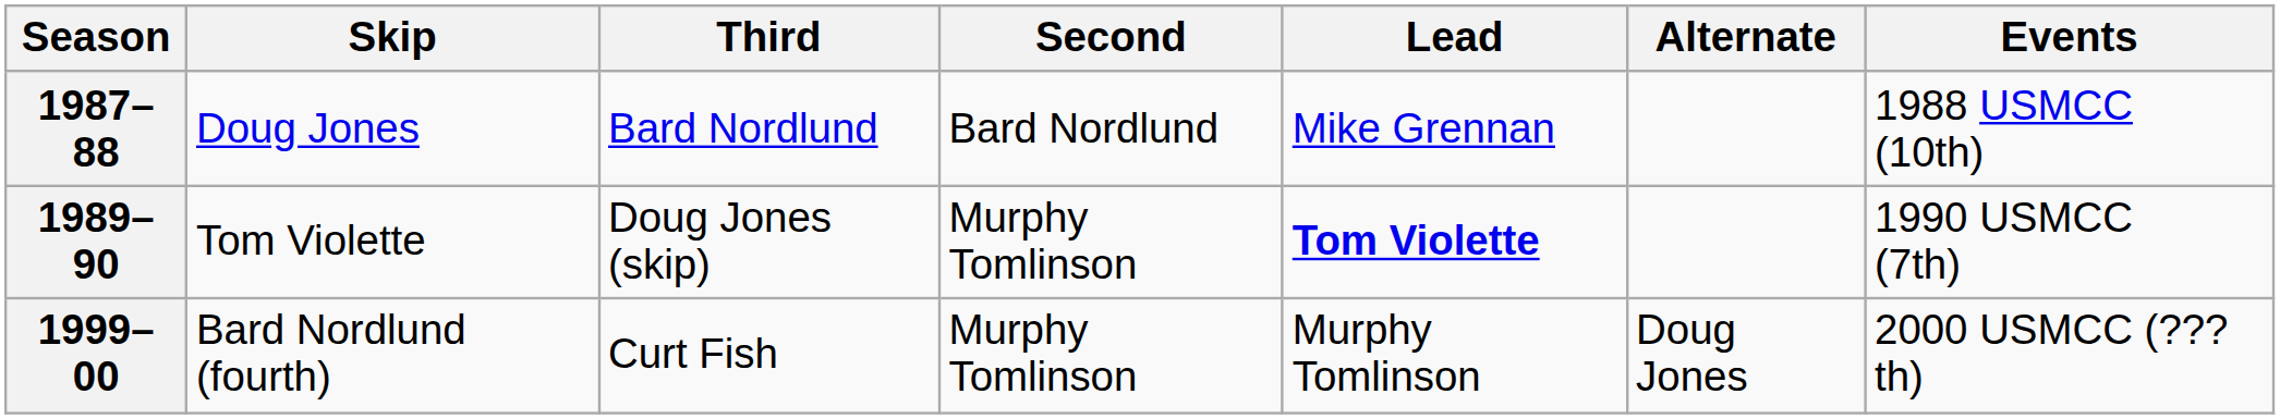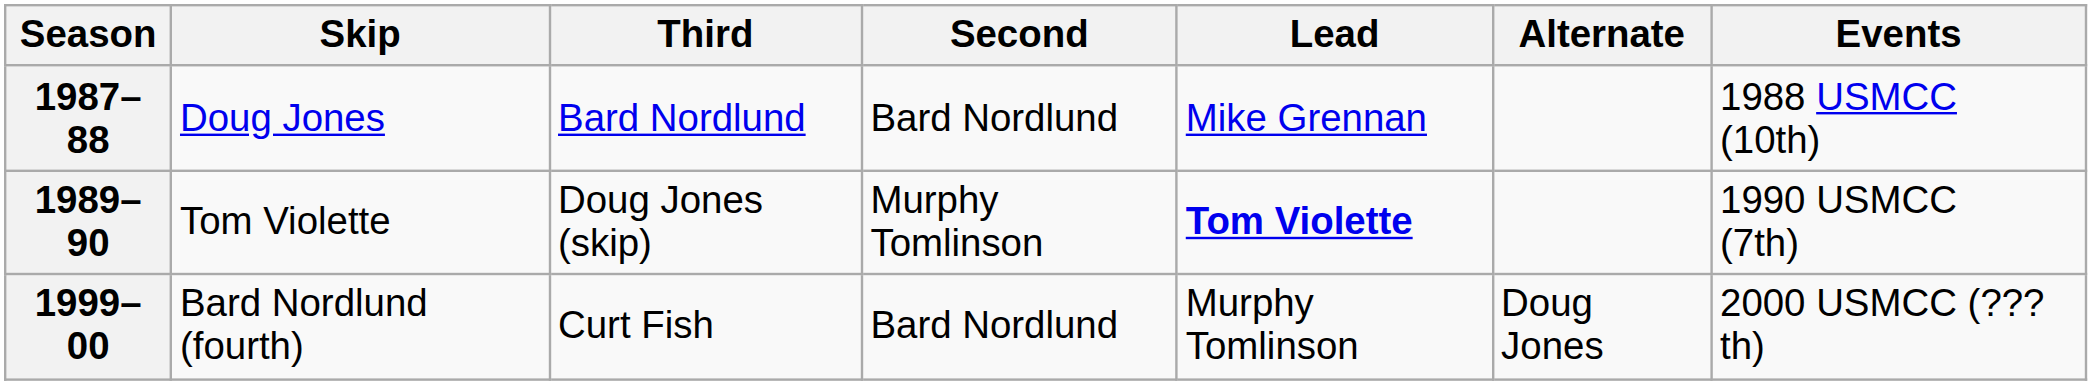 <table class="wikitable">
 <tr>
 <th scope="col">Season</th>
 <th scope="col">Skip</th>
 <th scope="col">Third</th>
 <th scope="col">Second</th>
 <th scope="col">Lead</th>
 <th scope="col">Alternate</th>
 <th scope="col">Events</th>
 </tr>
 <tr>
 <th scope="row">1987–88</th>
 <td><a href='#'>Doug Jones</a></td>
 <td><a href='#'>Bard Nordlund</a></td>
 <td>Bard Nordlund</td>
 <td><a href='#'>Mike Grennan</a></td>
 <td></td>
 <td>1988 <a href='#'>USMCC</a> <br> (10th)</td>
 </tr>
 <tr>
 <th scope="row">1989–90</th>
 <td>Tom Violette</td>
 <td>Doug Jones (skip)</td>
 <td>Murphy Tomlinson</td>
 <td><strong><a href='#'>Tom Violette</a></strong></td>
 <td></td>
 <td>1990 USMCC <br> (7th)</td>
 </tr>
 <tr>
 <th scope="row">1999–00</th>
 <td>Bard Nordlund (fourth)</td>
 <td>Curt Fish</td>
-<td>Murphy Tomlinson</td>
+<td>Bard Nordlund</td>
 <td>Murphy Tomlinson</td>
 <td>Doug Jones</td>
 <td>2000 USMCC (??? th)</td>
 </tr>
 </table>
